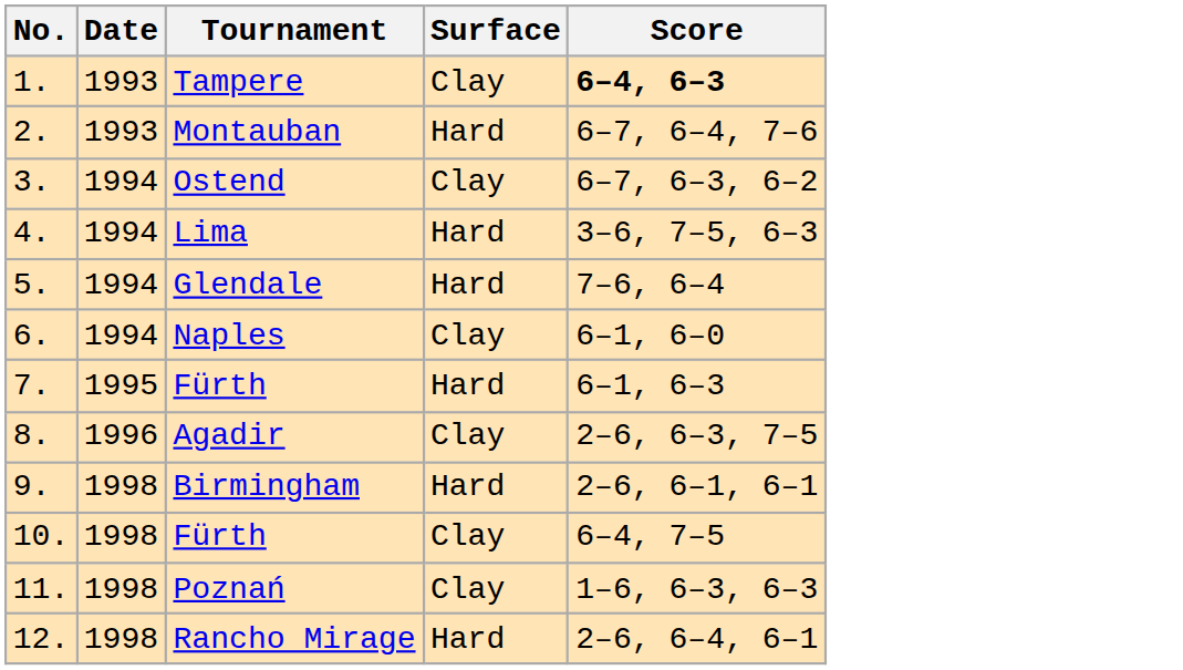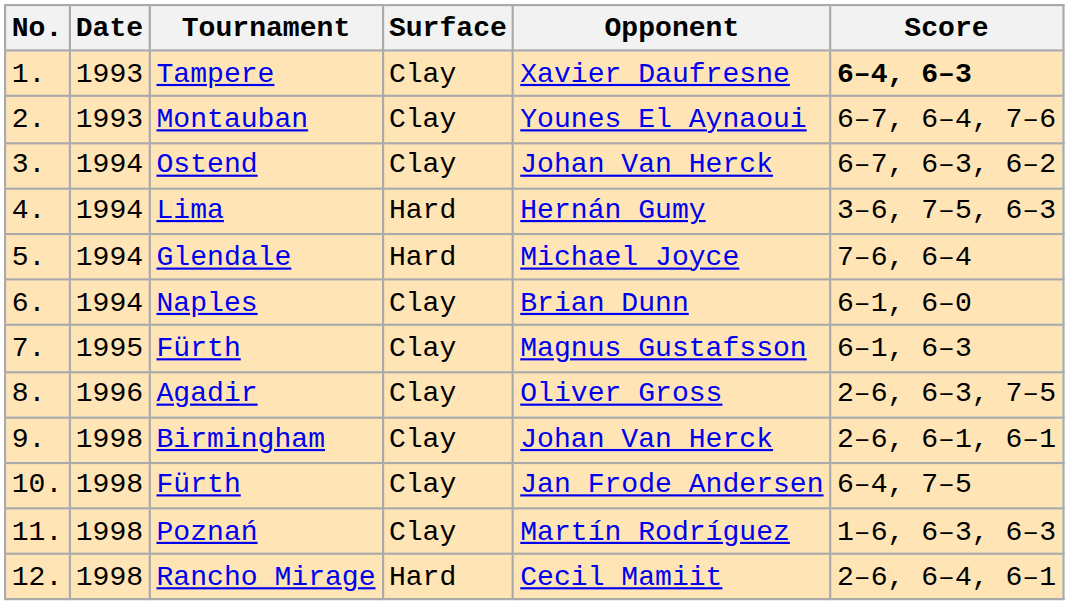 <table class="wikitable">
 <tr>
 <th>No.</th>
 <th>Date</th>
 <th>Tournament</th>
 <th>Surface</th>
+<th>Opponent</th>
 <th>Score</th>
 </tr>
 <tr bgcolor="moccasin">
 <td>1.</td>
 <td>1993</td>
 <td><a href='#'>Tampere</a></td>
 <td>Clay</td>
+<td> <a href='#'>Xavier Daufresne</a></td>
 <td><strong>6–4, 6–3</strong></td>
 </tr>
 <tr bgcolor="moccasin">
 <td>2.</td>
 <td>1993</td>
 <td><a href='#'>Montauban</a></td>
-<td>Hard</td>
+<td>Clay</td>
+<td> <a href='#'>Younes El Aynaoui</a></td>
 <td>6–7, 6–4, 7–6</td>
 </tr>
 <tr bgcolor="moccasin">
 <td>3.</td>
 <td>1994</td>
 <td><a href='#'>Ostend</a></td>
 <td>Clay</td>
+<td> <a href='#'>Johan Van Herck</a></td>
 <td>6–7, 6–3, 6–2</td>
 </tr>
 <tr bgcolor="moccasin">
 <td>4.</td>
 <td>1994</td>
 <td><a href='#'>Lima</a></td>
 <td>Hard</td>
+<td> <a href='#'>Hernán Gumy</a></td>
 <td>3–6, 7–5, 6–3</td>
 </tr>
 <tr bgcolor="moccasin">
 <td>5.</td>
 <td>1994</td>
 <td><a href='#'>Glendale</a></td>
 <td>Hard</td>
+<td> <a href='#'>Michael Joyce</a></td>
 <td>7–6, 6–4</td>
 </tr>
 <tr bgcolor="moccasin">
 <td>6.</td>
 <td>1994</td>
 <td><a href='#'>Naples</a></td>
 <td>Clay</td>
+<td> <a href='#'>Brian Dunn</a></td>
 <td>6–1, 6–0</td>
 </tr>
 <tr bgcolor="moccasin">
 <td>7.</td>
 <td>1995</td>
 <td><a href='#'>Fürth</a></td>
-<td>Hard</td>
+<td>Clay</td>
+<td> <a href='#'>Magnus Gustafsson</a></td>
 <td>6–1, 6–3</td>
 </tr>
 <tr bgcolor="moccasin">
 <td>8.</td>
 <td>1996</td>
 <td><a href='#'>Agadir</a></td>
 <td>Clay</td>
+<td> <a href='#'>Oliver Gross</a></td>
 <td>2–6, 6–3, 7–5</td>
 </tr>
 <tr bgcolor="moccasin">
 <td>9.</td>
 <td>1998</td>
 <td><a href='#'>Birmingham</a></td>
-<td>Hard</td>
+<td>Clay</td>
+<td> <a href='#'>Johan Van Herck</a></td>
 <td>2–6, 6–1, 6–1</td>
 </tr>
 <tr bgcolor="moccasin">
 <td>10.</td>
 <td>1998</td>
 <td><a href='#'>Fürth</a></td>
 <td>Clay</td>
+<td> <a href='#'>Jan Frode Andersen</a></td>
 <td>6–4, 7–5</td>
 </tr>
 <tr bgcolor="moccasin">
 <td>11.</td>
 <td>1998</td>
 <td><a href='#'>Poznań</a></td>
 <td>Clay</td>
+<td> <a href='#'>Martín Rodríguez</a></td>
 <td>1–6, 6–3, 6–3</td>
 </tr>
 <tr bgcolor="moccasin">
 <td>12.</td>
 <td>1998</td>
 <td><a href='#'>Rancho Mirage</a></td>
 <td>Hard</td>
+<td> <a href='#'>Cecil Mamiit</a></td>
 <td>2–6, 6–4, 6–1</td>
 </tr>
 </table>
